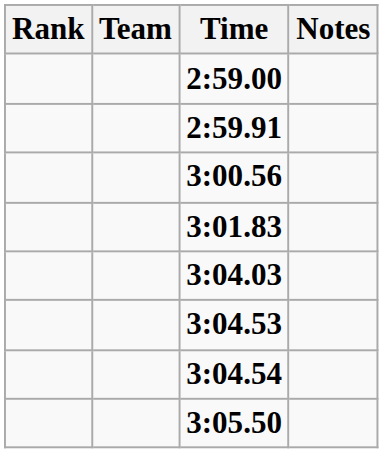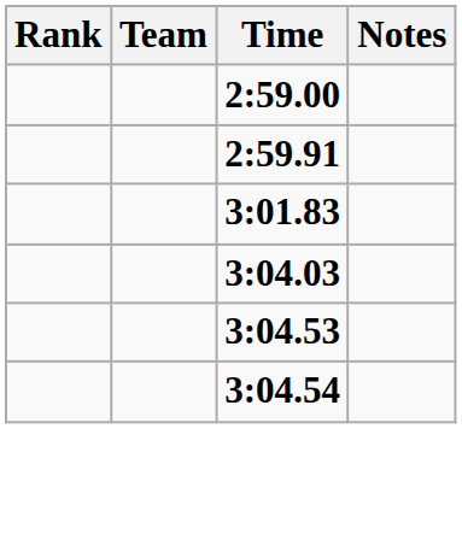 <table class="wikitable sortable" style="text-align:center">
 <tr>
 <th>Rank</th>
 <th>Team</th>
 <th>Time</th>
 <th>Notes</th>
 </tr>
 <tr>
 <td></td>
 <td></td>
 <td><strong>2:59.00</strong></td>
 <td>  </td>
 </tr>
 <tr>
 <td></td>
 <td></td>
 <td><strong>2:59.91</strong></td>
-<td></td>
-</tr>
-<tr>
-<td></td>
-<td></td>
-<td><strong>3:00.56</strong></td>
 <td></td>
 </tr>
 <tr>
 <td></td>
 <td></td>
 <td><strong>3:01.83</strong></td>
 <td></td>
 </tr>
 <tr>
 <td></td>
 <td></td>
 <td><strong>3:04.03</strong></td>
 <td></td>
 </tr>
 <tr>
 <td></td>
 <td></td>
 <td><strong>3:04.53</strong></td>
 <td></td>
 </tr>
 <tr>
 <td></td>
 <td></td>
 <td><strong>3:04.54</strong></td>
 <td></td>
 </tr>
-<tr>
-<td></td>
-<td></td>
-<td><strong>3:05.50</strong></td>
-<td></td>
-</tr>
 </table>
